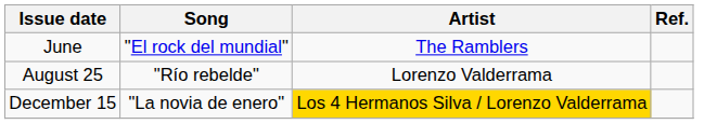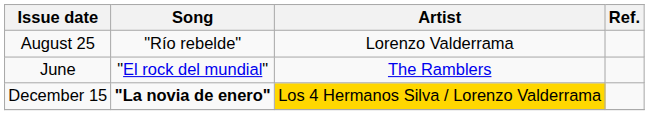 <table class="wikitable">
 <tr>
 <th>Issue date</th>
 <th>Song</th>
 <th>Artist</th>
 <th>Ref.</th>
 </tr>
 <tr>
+<td align="center">August 25</td>
+<td align="center">"Río rebelde"</td>
+<td align="center">Lorenzo Valderrama</td>
+<td align="center"></td>
+</tr>
+<tr>
 <td align="center">June</td>
 <td align="center">"<a href='#'>El rock del mundial</a>"</td>
 <td align="center"><a href='#'>The Ramblers</a></td>
 <td align="center"></td>
 </tr>
 <tr>
-<td align="center">August 25</td>
-<td align="center">"Río rebelde"</td>
-<td align="center">Lorenzo Valderrama</td>
-<td align="center"></td>
-</tr>
-<tr>
 <td align="center">December 15</td>
-<td align="center">"La novia de enero"</td>
+<td align="center"><strong>"La novia de enero"</strong></td>
 <td align="center" style="background: gold;">Los 4 Hermanos Silva / Lorenzo Valderrama</td>
 <td align="center"></td>
 </tr>
 <tr>
 </tr>
 </table>
